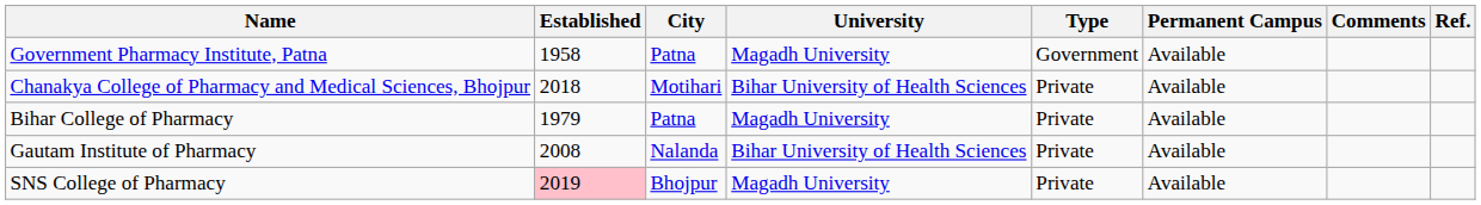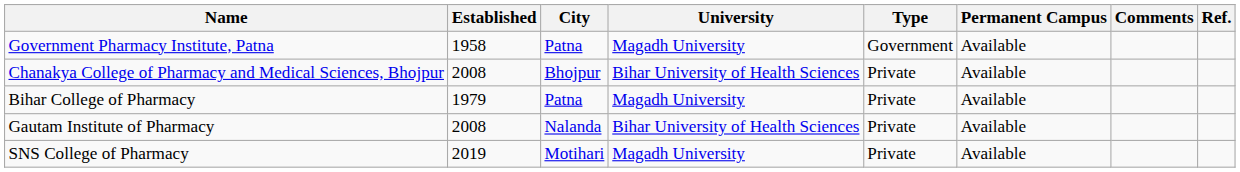 <table class="wikitable sortable">
 <tr>
 <th>Name</th>
 <th>Established</th>
 <th>City</th>
 <th>University</th>
 <th>Type</th>
 <th>Permanent Campus</th>
 <th>Comments</th>
 <th>Ref.</th>
 </tr>
 <tr>
 <td><a href='#'>Government Pharmacy Institute, Patna</a></td>
 <td>1958</td>
 <td><a href='#'>Patna</a></td>
 <td><a href='#'>Magadh University</a></td>
 <td>Government</td>
 <td>Available</td>
 <td></td>
 <td></td>
 </tr>
 <tr>
 <td><a href='#'>Chanakya College of Pharmacy and Medical Sciences, Bhojpur</a></td>
-<td>2018</td>
-<td><a href='#'>Motihari</a></td>
+<td>2008</td>
+<td><a href='#'>Bhojpur</a></td>
 <td><a href='#'>Bihar University of Health Sciences</a></td>
 <td>Private</td>
 <td>Available</td>
 <td></td>
 <td></td>
 </tr>
 <tr>
 <td>Bihar College of Pharmacy</td>
 <td>1979</td>
 <td><a href='#'>Patna</a></td>
 <td><a href='#'>Magadh University</a></td>
 <td>Private</td>
 <td>Available</td>
 <td></td>
 <td></td>
 </tr>
 <tr>
 <td>Gautam Institute of Pharmacy</td>
 <td>2008</td>
 <td><a href='#'>Nalanda</a></td>
 <td><a href='#'>Bihar University of Health Sciences</a></td>
 <td>Private</td>
 <td>Available</td>
 <td></td>
 <td></td>
 </tr>
 <tr>
 <td>SNS College of Pharmacy</td>
-<td style="background: pink;">2019</td>
-<td><a href='#'>Bhojpur</a></td>
+<td>2019</td>
+<td><a href='#'>Motihari</a></td>
 <td><a href='#'>Magadh University</a></td>
 <td>Private</td>
 <td>Available</td>
 <td></td>
 <td></td>
 </tr>
 </table>
